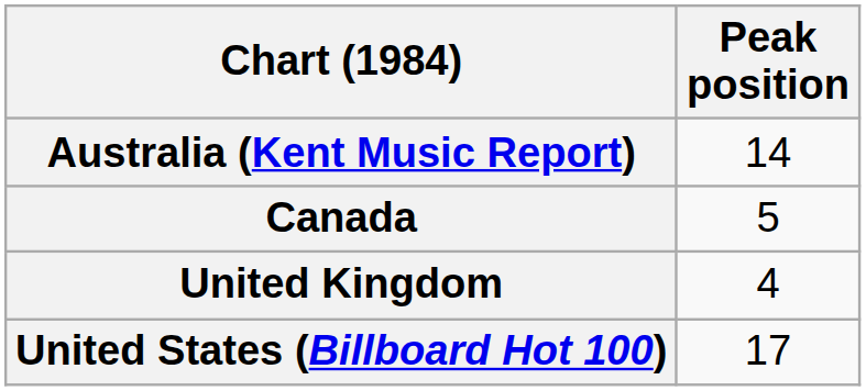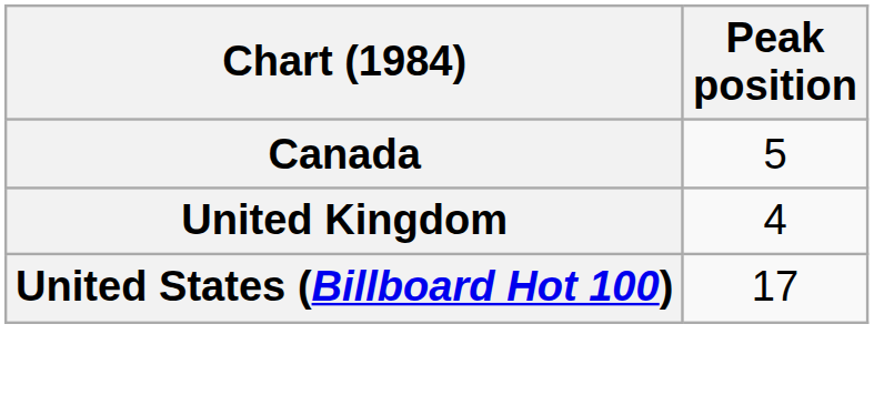 <table class="wikitable sortable plainrowheaders" style="text-align:center">
 <tr>
 <th>Chart (1984)</th>
 <th>Peak<br>position</th>
-</tr>
-<tr>
-<th scope="row">Australia (<a href='#'>Kent Music Report</a>)</th>
-<td>14</td>
 </tr>
 <tr>
 <th scope="row">Canada</th>
 <td>5</td>
 </tr>
 <tr>
 <th scope="row">United Kingdom</th>
 <td>4</td>
 </tr>
 <tr>
 <th scope="row">United States (<em><a href='#'>Billboard Hot 100</a></em>)</th>
 <td>17</td>
 </tr>
 </table>
